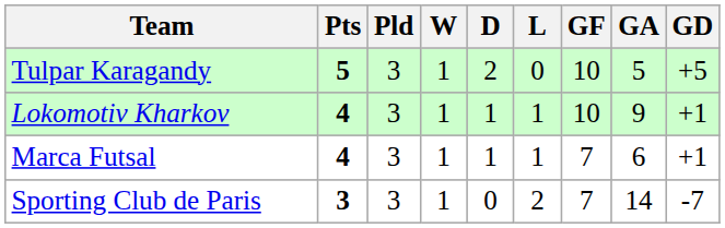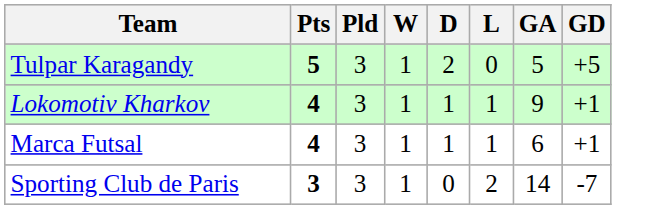 <table class="wikitable" style="text-align: center;">
 <tr>
 <th width="175">Team</th>
 <th width="20">Pts</th>
 <th width="20">Pld</th>
 <th width="20">W</th>
 <th width="20">D</th>
 <th width="20">L</th>
-<th width="20">GF</th>
 <th width="20">GA</th>
 <th width="20">GD</th>
 </tr>
 <tr bgcolor=#ccffcc>
 <td align="left"> <a href='#'>Tulpar Karagandy</a></td>
 <td><strong>5</strong></td>
 <td>3</td>
 <td>1</td>
 <td>2</td>
 <td>0</td>
-<td>10</td>
 <td>5</td>
 <td>+5</td>
 </tr>
 <tr bgcolor=#ccffcc>
 <td align="left"> <em><a href='#'>Lokomotiv Kharkov</a></em></td>
 <td><strong>4</strong></td>
 <td>3</td>
 <td>1</td>
 <td>1</td>
 <td>1</td>
-<td>10</td>
 <td>9</td>
 <td>+1</td>
 </tr>
 <tr bgcolor=ffffff>
 <td align="left"> <a href='#'>Marca Futsal</a></td>
 <td><strong>4</strong></td>
 <td>3</td>
 <td>1</td>
 <td>1</td>
 <td>1</td>
-<td>7</td>
 <td>6</td>
 <td>+1</td>
 </tr>
 <tr bgcolor=ffffff>
 <td align="left"> <a href='#'>Sporting Club de Paris</a></td>
 <td><strong>3</strong></td>
 <td>3</td>
 <td>1</td>
 <td>0</td>
 <td>2</td>
-<td>7</td>
 <td>14</td>
 <td>-7</td>
 </tr>
 </table>
